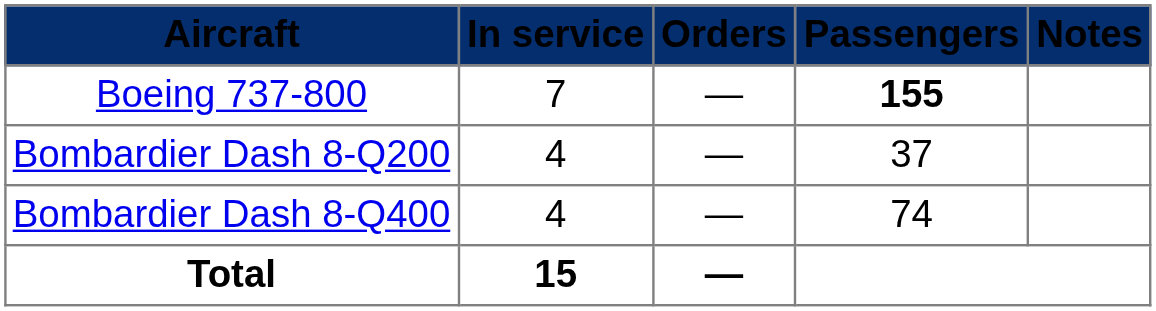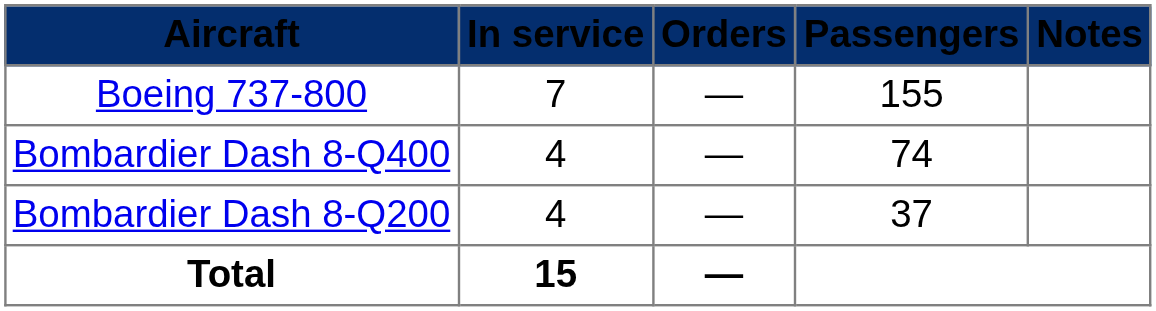 <table class="toccolours" border="1" cellpadding="3" style="border-collapse:collapse;margin:auto;text-align:center">
 <tr style="background:#042e6e;">
 <th><span>Aircraft</span></th>
 <th><span>In service</span></th>
 <th><span>Orders</span></th>
 <th><span>Passengers</span></th>
 <th><span>Notes   </span></th>
 </tr>
 <tr>
 <td><a href='#'>Boeing 737-800</a></td>
 <td>7</td>
 <td>—</td>
-<td><strong>155</strong></td>
+<td>155</td>
+<td></td>
+</tr>
+<tr>
+<td><a href='#'>Bombardier Dash 8-Q400</a></td>
+<td>4</td>
+<td>—</td>
+<td>74</td>
 <td></td>
 </tr>
 <tr>
 <td><a href='#'>Bombardier Dash 8-Q200</a></td>
 <td>4</td>
 <td>—</td>
 <td>37</td>
 <td></td>
 </tr>
 <tr>
-<td><a href='#'>Bombardier Dash 8-Q400</a></td>
-<td>4</td>
-<td>—</td>
-<td>74</td>
-<td></td>
-</tr>
-<tr>
 <th>Total</th>
 <th>15</th>
 <th>—</th>
 <th colspan="2"></th>
 </tr>
 </table>
